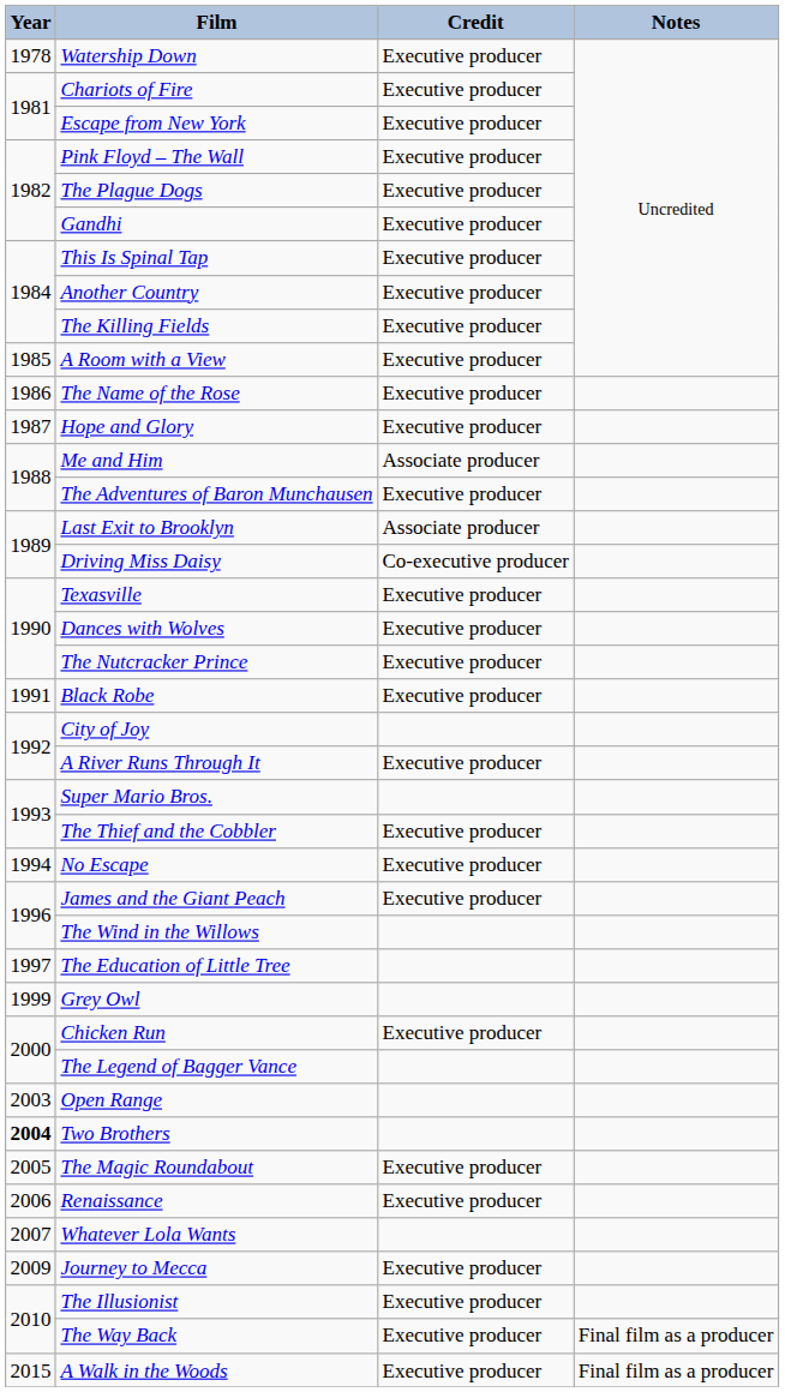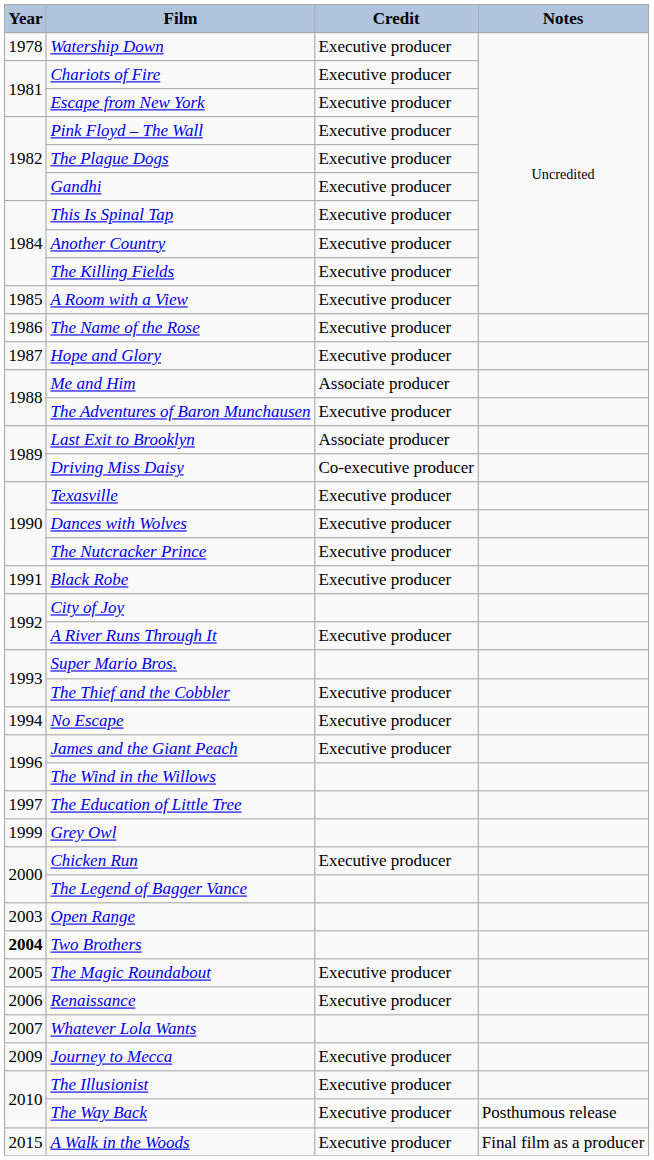 <table class="wikitable" style="font-size:95%;">
 <tr>
 <th style="background:#B0C4DE;">Year</th>
 <th style="background:#B0C4DE;">Film</th>
 <th style="background:#B0C4DE;">Credit</th>
 <th style="background:#B0C4DE;">Notes</th>
 </tr>
 <tr>
 <td>1978</td>
 <td><em><a href='#'>Watership Down</a></em></td>
 <td>Executive producer</td>
 <td rowspan=10 style="text-align:center;"><small>Uncredited</small></td>
 </tr>
 <tr>
 <td rowspan=2>1981</td>
 <td><em><a href='#'>Chariots of Fire</a></em></td>
 <td>Executive producer</td>
 </tr>
 <tr>
 <td><em><a href='#'>Escape from New York</a></em></td>
 <td>Executive producer</td>
 </tr>
 <tr>
 <td rowspan=3>1982</td>
 <td><em><a href='#'>Pink Floyd – The Wall</a></em></td>
 <td>Executive producer</td>
 </tr>
 <tr>
 <td><em><a href='#'>The Plague Dogs</a></em></td>
 <td>Executive producer</td>
 </tr>
 <tr>
 <td><em><a href='#'>Gandhi</a></em></td>
 <td>Executive producer</td>
 </tr>
 <tr>
 <td rowspan=3>1984</td>
 <td><em><a href='#'>This Is Spinal Tap</a></em></td>
 <td>Executive producer</td>
 </tr>
 <tr>
 <td><em><a href='#'>Another Country</a></em></td>
 <td>Executive producer</td>
 </tr>
 <tr>
 <td><em><a href='#'>The Killing Fields</a></em></td>
 <td>Executive producer</td>
 </tr>
 <tr>
 <td>1985</td>
 <td><em><a href='#'>A Room with a View</a></em></td>
 <td>Executive producer</td>
 </tr>
 <tr>
 <td>1986</td>
 <td><em><a href='#'>The Name of the Rose</a></em></td>
 <td>Executive producer</td>
 <td></td>
 </tr>
 <tr>
 <td>1987</td>
 <td><em><a href='#'>Hope and Glory</a></em></td>
 <td>Executive producer</td>
 <td></td>
 </tr>
 <tr>
 <td rowspan=2>1988</td>
 <td><em><a href='#'>Me and Him</a></em></td>
 <td>Associate producer</td>
 <td></td>
 </tr>
 <tr>
 <td><em><a href='#'>The Adventures of Baron Munchausen</a></em></td>
 <td>Executive producer</td>
 <td></td>
 </tr>
 <tr>
 <td rowspan=2>1989</td>
 <td><em><a href='#'>Last Exit to Brooklyn</a></em></td>
 <td>Associate producer</td>
 <td></td>
 </tr>
 <tr>
 <td><em><a href='#'>Driving Miss Daisy</a></em></td>
 <td>Co-executive producer</td>
 <td></td>
 </tr>
 <tr>
 <td rowspan=3>1990</td>
 <td><em><a href='#'>Texasville</a></em></td>
 <td>Executive producer</td>
 <td></td>
 </tr>
 <tr>
 <td><em><a href='#'>Dances with Wolves</a></em></td>
 <td>Executive producer</td>
 <td></td>
 </tr>
 <tr>
 <td><em><a href='#'>The Nutcracker Prince</a></em></td>
 <td>Executive producer</td>
 <td></td>
 </tr>
 <tr>
 <td>1991</td>
 <td><em><a href='#'>Black Robe</a></em></td>
 <td>Executive producer</td>
 <td></td>
 </tr>
 <tr>
 <td rowspan=2>1992</td>
 <td><em><a href='#'>City of Joy</a></em></td>
 <td></td>
 <td></td>
 </tr>
 <tr>
 <td><em><a href='#'>A River Runs Through It</a></em></td>
 <td>Executive producer</td>
 <td></td>
 </tr>
 <tr>
 <td rowspan=2>1993</td>
 <td><em><a href='#'>Super Mario Bros.</a></em></td>
 <td></td>
 <td></td>
 </tr>
 <tr>
 <td><em><a href='#'>The Thief and the Cobbler</a></em></td>
 <td>Executive producer</td>
 <td></td>
 </tr>
 <tr>
 <td>1994</td>
 <td><em><a href='#'>No Escape</a></em></td>
 <td>Executive producer</td>
 <td></td>
 </tr>
 <tr>
 <td rowspan=2>1996</td>
 <td><em><a href='#'>James and the Giant Peach</a></em></td>
 <td>Executive producer</td>
 <td></td>
 </tr>
 <tr>
 <td><em><a href='#'>The Wind in the Willows</a></em></td>
 <td></td>
 <td></td>
 </tr>
 <tr>
 <td>1997</td>
 <td><em><a href='#'>The Education of Little Tree</a></em></td>
 <td></td>
 <td></td>
 </tr>
 <tr>
 <td>1999</td>
 <td><em><a href='#'>Grey Owl</a></em></td>
 <td></td>
 <td></td>
 </tr>
 <tr>
 <td rowspan=2>2000</td>
 <td><em><a href='#'>Chicken Run</a></em></td>
 <td>Executive producer</td>
 <td></td>
 </tr>
 <tr>
 <td><em><a href='#'>The Legend of Bagger Vance</a></em></td>
 <td></td>
 <td></td>
 </tr>
 <tr>
 <td>2003</td>
 <td><em><a href='#'>Open Range</a></em></td>
 <td></td>
 <td></td>
 </tr>
 <tr>
 <td><strong>2004</strong></td>
 <td><em><a href='#'>Two Brothers</a></em></td>
 <td></td>
 <td></td>
 </tr>
 <tr>
 <td>2005</td>
 <td><em><a href='#'>The Magic Roundabout</a></em></td>
 <td>Executive producer</td>
 <td></td>
 </tr>
 <tr>
 <td>2006</td>
 <td><em><a href='#'>Renaissance</a></em></td>
 <td>Executive producer</td>
 <td></td>
 </tr>
 <tr>
 <td>2007</td>
 <td><em><a href='#'>Whatever Lola Wants</a></em></td>
 <td></td>
 <td></td>
 </tr>
 <tr>
 <td>2009</td>
 <td><em><a href='#'>Journey to Mecca</a></em></td>
 <td>Executive producer</td>
 <td></td>
 </tr>
 <tr>
 <td rowspan=2>2010</td>
 <td><em><a href='#'>The Illusionist</a></em></td>
 <td>Executive producer</td>
 <td></td>
 </tr>
 <tr>
 <td><em><a href='#'>The Way Back</a></em></td>
 <td>Executive producer</td>
-<td>Final film as a producer</td>
+<td>Posthumous release</td>
 </tr>
 <tr>
 <td>2015</td>
 <td><em><a href='#'>A Walk in the Woods</a></em></td>
 <td>Executive producer</td>
 <td>Final film as a producer</td>
 </tr>
 </table>
